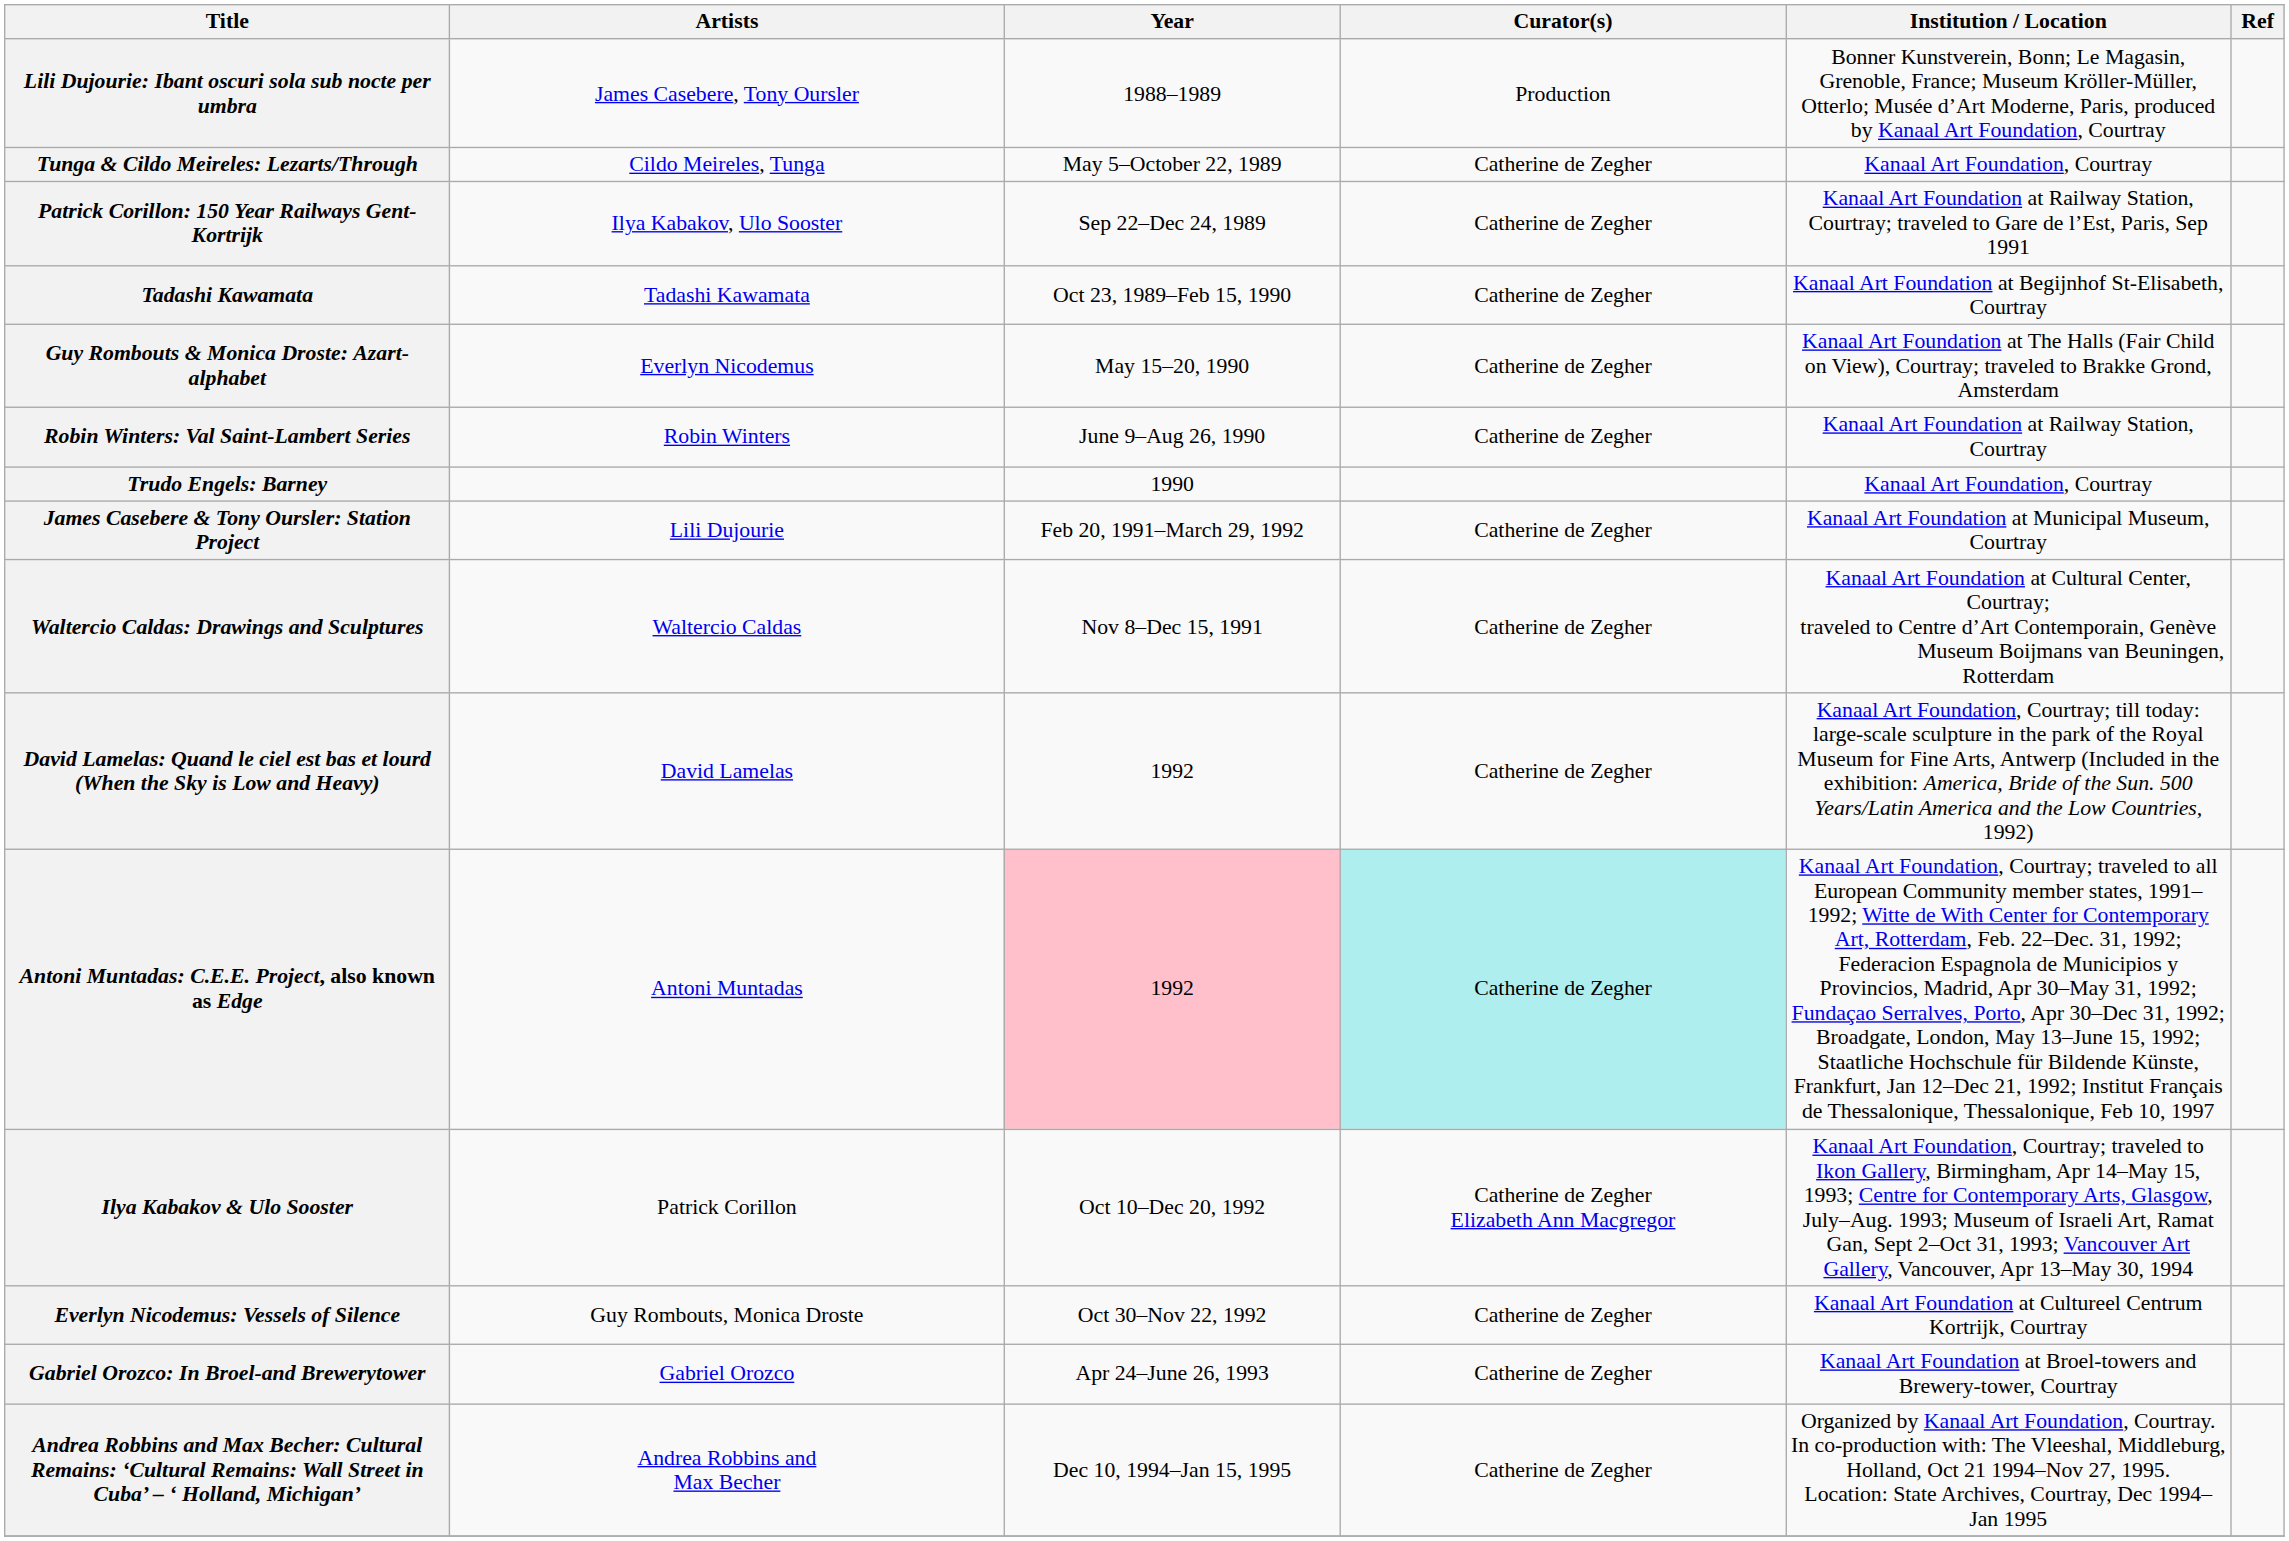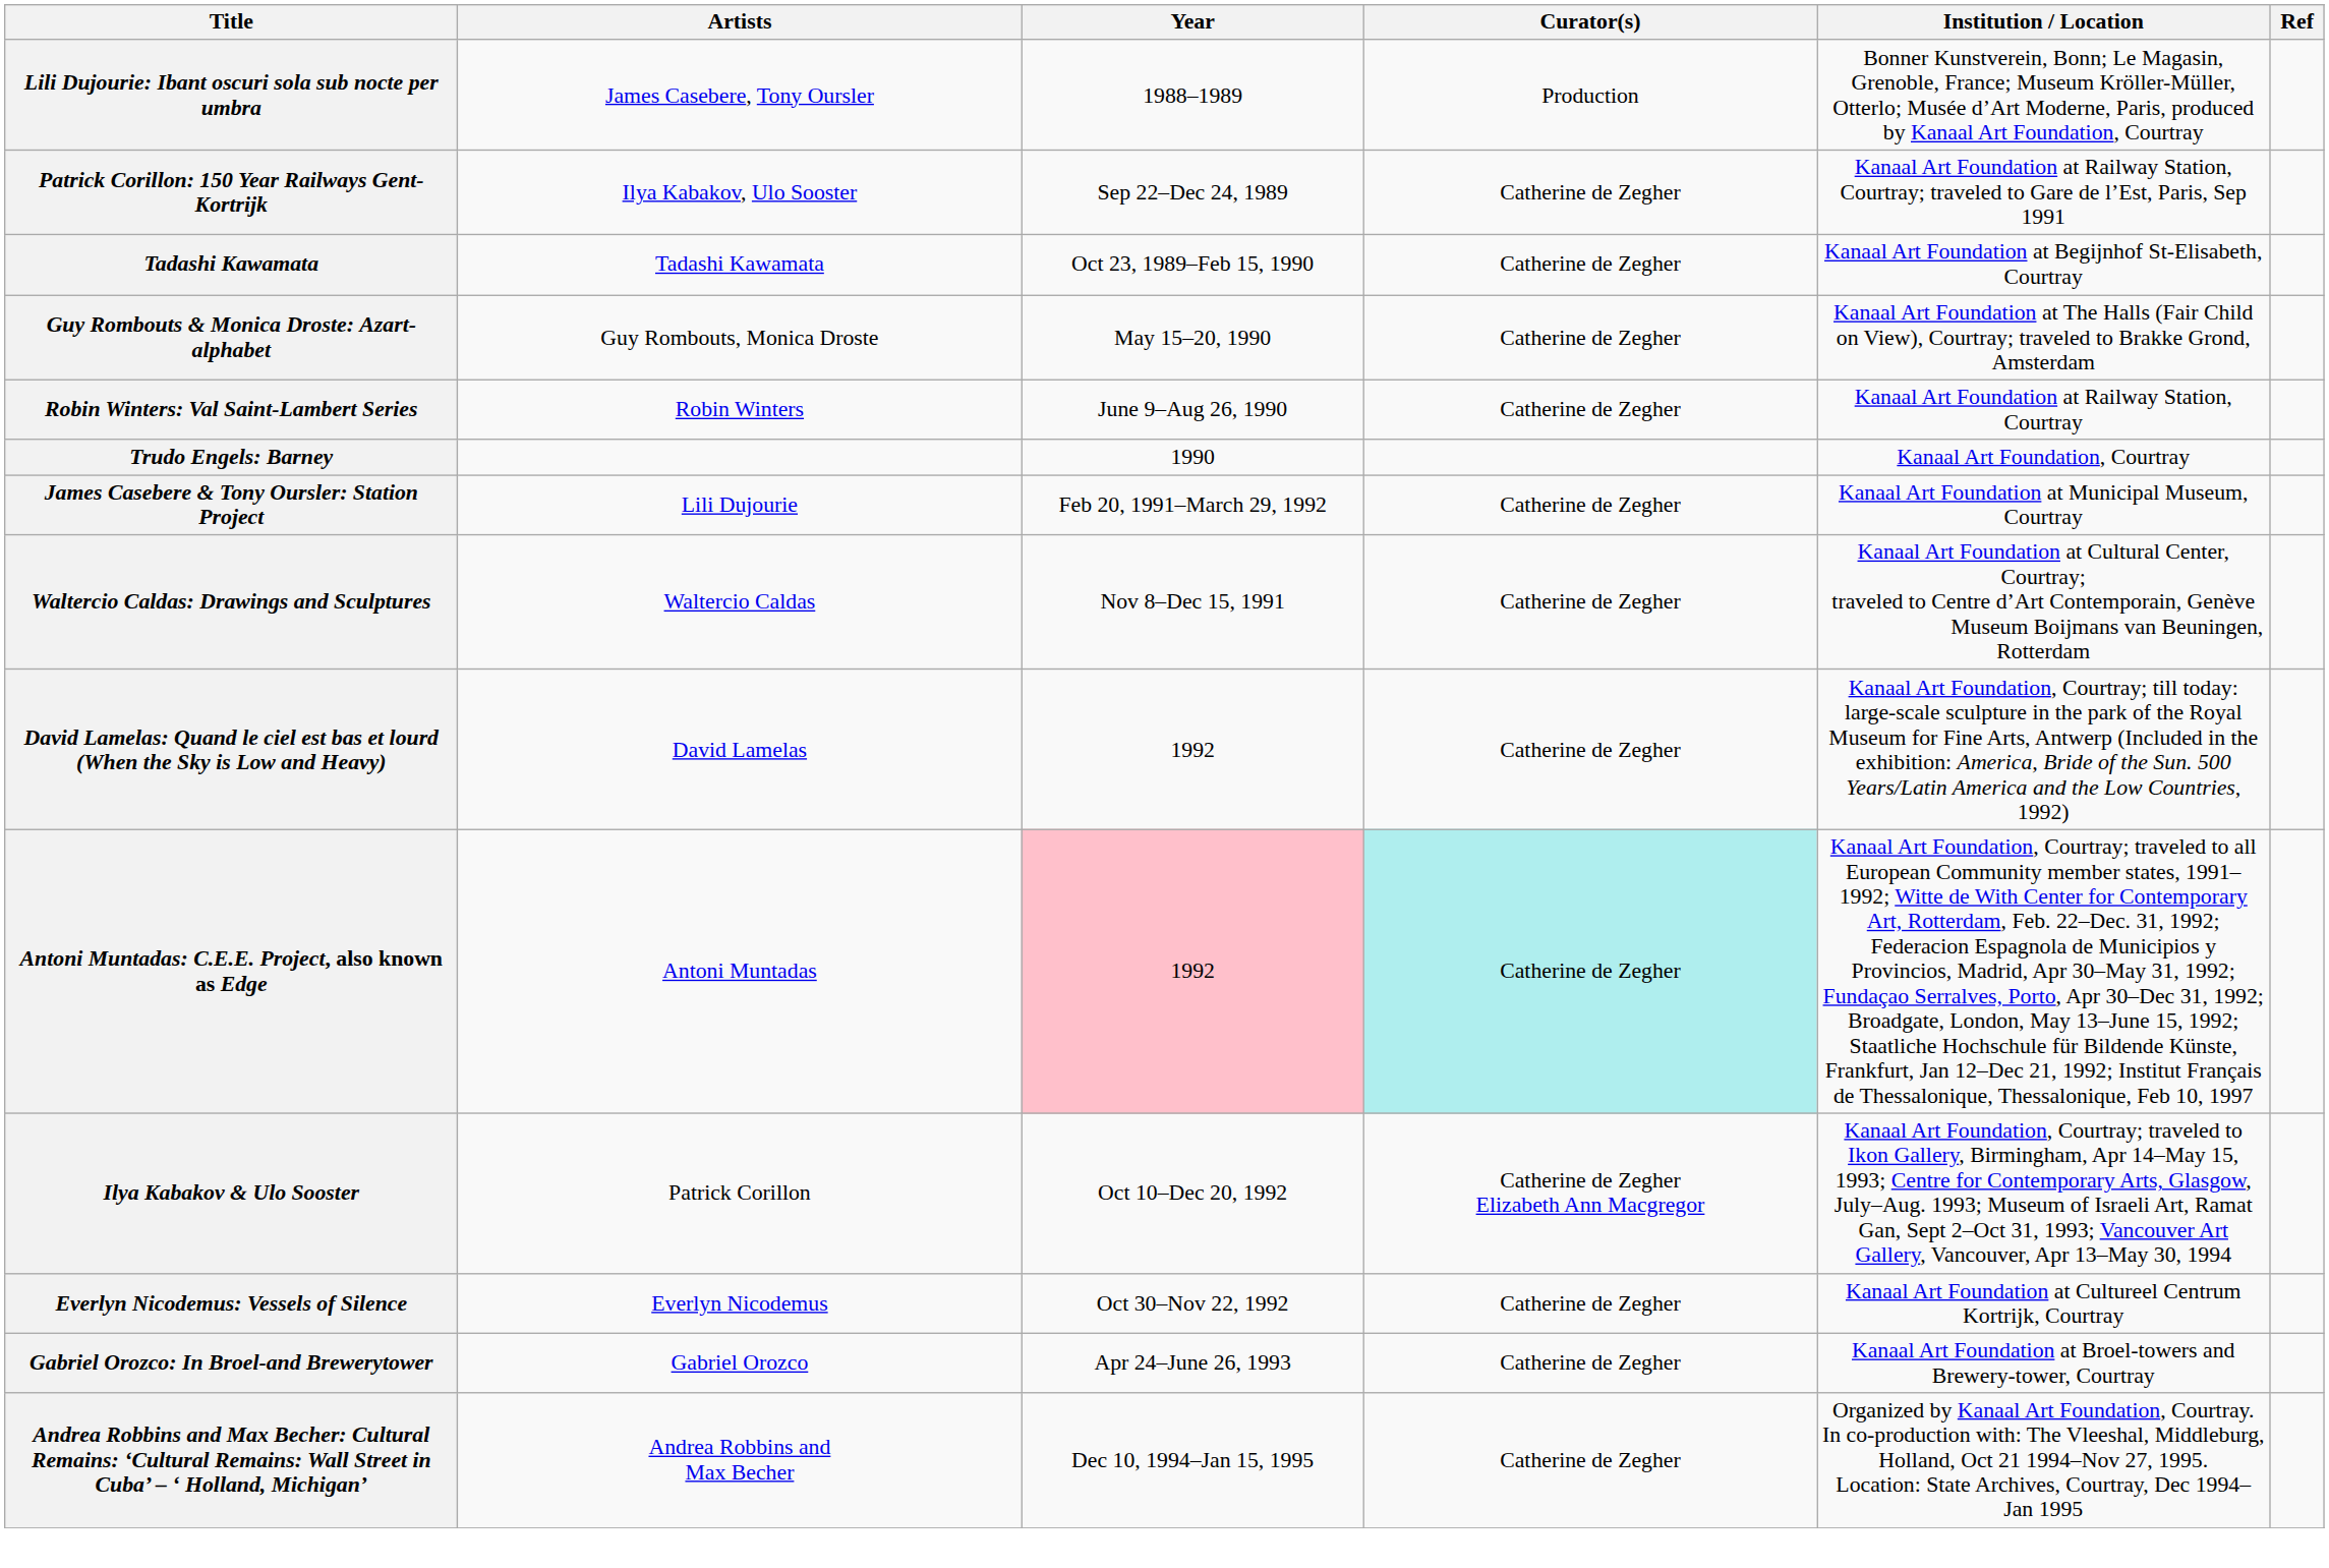 <table class="wikitable plainrowheaders" style="text-align:center;">
 <tr>
 <th scope="col" style="width:20em;">Title</th>
 <th scope="col" style="width:25em;">Artists</th>
 <th scope="col" style="width:15em;">Year</th>
 <th scope="col" style="width:20em;">Curator(s)</th>
 <th scope="col" style="width:20em;">Institution / Location</th>
 <th scope="col" style="width:2em;">Ref</th>
 </tr>
 <tr>
 <th scope="row"><em>Lili Dujourie:</em> <em>Ibant oscuri sola sub nocte per umbra</em></th>
 <td><a href='#'>James Casebere</a>, <a href='#'>Tony Oursler</a></td>
 <td>1988–1989</td>
 <td>Production</td>
 <td>Bonner Kunstverein, Bonn; Le Magasin, Grenoble, France; Museum Kröller-Müller, Otterlo; Musée d’Art Moderne, Paris, produced by <a href='#'>Kanaal Art Foundation</a>, Courtray</td>
-<td></td>
-</tr>
-<tr>
-<th scope="row"><em>Tunga &</em> <em>Cildo Meireles: Lezarts/Through</em></th>
-<td><a href='#'>Cildo Meireles</a>, <a href='#'>Tunga</a></td>
-<td>May 5–October 22, 1989</td>
-<td>Catherine de Zegher</td>
-<td><a href='#'>Kanaal Art Foundation</a>, Courtray</td>
 <td></td>
 </tr>
 <tr>
 <th scope="row"><em>Patrick Corillon:</em> <em>150 Year Railways Gent-Kortrijk</em></th>
 <td><a href='#'>Ilya Kabakov</a>, <a href='#'>Ulo Sooster</a></td>
 <td>Sep 22–Dec 24, 1989</td>
 <td>Catherine de Zegher</td>
 <td><a href='#'>Kanaal Art Foundation</a> at Railway Station, Courtray; traveled to Gare de l’Est, Paris, Sep 1991</td>
 <td></td>
 </tr>
 <tr>
 <th scope="row"><em>Tadashi Kawamata</em></th>
 <td><a href='#'>Tadashi Kawamata</a></td>
 <td>Oct 23, 1989–Feb 15, 1990</td>
 <td>Catherine de Zegher</td>
 <td><a href='#'>Kanaal Art Foundation</a> at Begijnhof St-Elisabeth, Courtray</td>
 <td></td>
 </tr>
 <tr>
 <th scope="row"><em>Guy Rombouts & Monica Droste:</em> <em>Azart-alphabet</em></th>
-<td><a href='#'>Everlyn Nicodemus</a></td>
+<td>Guy Rombouts, Monica Droste</td>
 <td>May 15–20, 1990</td>
 <td>Catherine de Zegher</td>
 <td><a href='#'>Kanaal Art Foundation</a> at The Halls (Fair Child on View), Courtray; traveled to Brakke Grond, Amsterdam</td>
 <td></td>
 </tr>
 <tr>
 <th scope="row"><em>Robin Winters:</em> <em>Val Saint-Lambert Series</em></th>
 <td><a href='#'>Robin Winters</a></td>
 <td>June 9–Aug 26, 1990</td>
 <td>Catherine de Zegher</td>
 <td><a href='#'>Kanaal Art Foundation</a> at Railway Station, Courtray</td>
 <td></td>
 </tr>
 <tr>
 <th scope="row"><em>Trudo Engels: Barney</em></th>
 <td></td>
 <td>1990</td>
 <td></td>
 <td><a href='#'>Kanaal Art Foundation</a>, Courtray</td>
 <td></td>
 </tr>
 <tr>
 <th scope="row"><em>James Casebere & Tony Oursler: Station Project</em></th>
 <td><a href='#'>Lili Dujourie</a></td>
 <td>Feb 20, 1991–March 29, 1992</td>
 <td>Catherine de Zegher</td>
 <td><a href='#'>Kanaal Art Foundation</a> at Municipal Museum, Courtray</td>
 <td></td>
 </tr>
 <tr>
 <th scope="row"><em>Waltercio Caldas:</em> <em>Drawings and Sculptures</em></th>
 <td><a href='#'>Waltercio Caldas</a></td>
 <td>Nov 8–Dec 15, 1991</td>
 <td>Catherine de Zegher</td>
 <td><a href='#'>Kanaal Art Foundation</a> at Cultural Center, Courtray;<br>traveled to Centre d’Art Contemporain, Genève<br>                       Museum Boijmans van Beuningen, Rotterdam</td>
 <td></td>
 </tr>
 <tr>
 <th scope="row"><em>David Lamelas:</em> <em>Quand le ciel est bas et lourd</em><br><em>(When the Sky is Low and Heavy)</em></th>
 <td><a href='#'>David Lamelas</a></td>
 <td>1992</td>
 <td>Catherine de Zegher</td>
 <td><a href='#'>Kanaal Art Foundation</a>, Courtray; till today: large-scale sculpture in the park of the Royal Museum for Fine Arts, Antwerp (Included in the exhibition: <em>America, Bride of the Sun. 500 Years/Latin America and the Low Countries,</em> 1992)</td>
 <td></td>
 </tr>
 <tr>
 <th scope="row"><em>Antoni Muntadas:</em> <em>C.E.E. Project</em>, also known as <em>Edge</em></th>
 <td><a href='#'>Antoni Muntadas</a></td>
 <td style="background: pink;">1992</td>
 <td style="background: paleturquoise;">Catherine de Zegher</td>
 <td><a href='#'>Kanaal Art Foundation</a>, Courtray; traveled to all European Community member states, 1991–1992; <a href='#'>Witte de With Center for Contemporary Art, Rotterdam</a>, Feb. 22–Dec. 31, 1992; Federacion Espagnola de Municipios y Provincios, Madrid, Apr 30–May 31, 1992; <a href='#'>Fundaçao Serralves, Porto</a>, Apr 30–Dec 31, 1992; Broadgate, London, May 13–June 15, 1992; Staatliche Hochschule für Bildende Künste, Frankfurt, Jan 12–Dec 21, 1992; Institut Français de Thessalonique, Thessalonique, Feb 10, 1997</td>
 <td></td>
 </tr>
 <tr>
 <th scope="row"><em>Ilya Kabakov & Ulo Sooster</em></th>
 <td>Patrick Corillon</td>
 <td>Oct 10–Dec 20, 1992</td>
 <td>Catherine de Zegher<br><a href='#'>Elizabeth Ann Macgregor</a></td>
 <td><a href='#'>Kanaal Art Foundation</a>, Courtray; traveled to <a href='#'>Ikon Gallery</a>, Birmingham, Apr 14–May 15, 1993; <a href='#'>Centre for Contemporary Arts, Glasgow</a>, July–Aug. 1993; Museum of Israeli Art, Ramat Gan, Sept 2–Oct 31, 1993; <a href='#'>Vancouver Art Gallery</a>, Vancouver, Apr 13–May 30, 1994</td>
 <td></td>
 </tr>
 <tr>
 <th scope="row"><em>Everlyn Nicodemus:</em> <em>Vessels of Silence</em></th>
-<td>Guy Rombouts, Monica Droste</td>
+<td><a href='#'>Everlyn Nicodemus</a></td>
 <td>Oct 30–Nov 22, 1992</td>
 <td>Catherine de Zegher</td>
 <td><a href='#'>Kanaal Art Foundation</a> at Cultureel Centrum Kortrijk, Courtray</td>
 <td></td>
 </tr>
 <tr>
 <th scope="row"><em>Gabriel Orozco: In Broel-and Brewerytower</em></th>
 <td><a href='#'>Gabriel Orozco</a></td>
 <td>Apr 24–June 26, 1993</td>
 <td>Catherine de Zegher</td>
 <td><a href='#'>Kanaal Art Foundation</a> at Broel-towers and Brewery-tower, Courtray</td>
 <td></td>
 </tr>
 <tr>
 <th scope="row"><em>Andrea Robbins and Max Becher:</em> <em>Cultural Remains: ‘Cultural Remains: Wall Street in Cuba’ – ‘ Holland, Michigan’</em></th>
 <td><a href='#'>Andrea Robbins and</a><br><a href='#'>Max Becher</a></td>
 <td>Dec 10, 1994–Jan 15, 1995</td>
 <td>Catherine de Zegher</td>
 <td>Organized by <a href='#'>Kanaal Art Foundation</a>, Courtray. In co-production with: The Vleeshal, Middleburg, Holland, Oct 21 1994–Nov 27, 1995.<br>Location: State Archives, Courtray, Dec 1994–Jan 1995</td>
 <td></td>
 </tr>
 <tr>
 </tr>
 </table>
